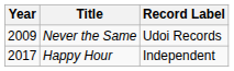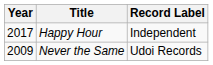 <table class="wikitable">
 <tr>
 <th>Year</th>
 <th>Title</th>
 <th>Record Label</th>
 </tr>
 <tr>
+<td>2017</td>
+<td><em>Happy Hour</em></td>
+<td>Independent</td>
+</tr>
+<tr>
 <td>2009</td>
 <td><em>Never the Same</em></td>
 <td>Udoi Records</td>
 </tr>
-<tr>
-<td>2017</td>
-<td><em>Happy Hour</em></td>
-<td>Independent</td>
-</tr>
 </table>
